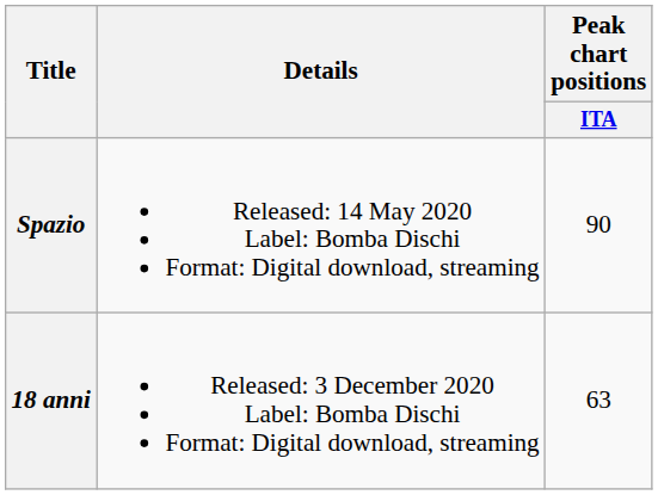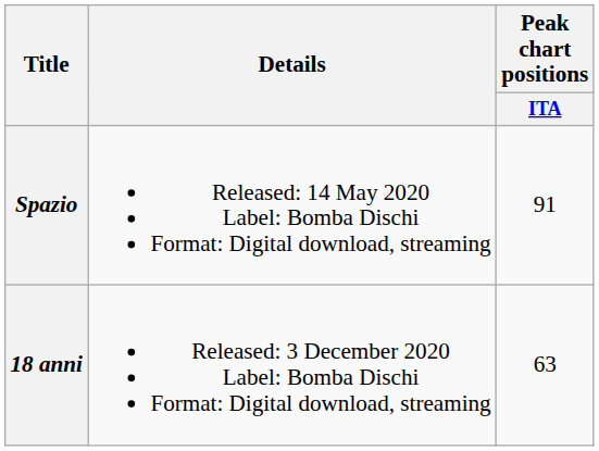 <table class="wikitable plainrowheaders" style="text-align:center;">
 <tr>
 <th scope="col" rowspan="2">Title</th>
 <th scope="col" rowspan="2">Details</th>
 <th scope="col">Peak chart positions</th>
 </tr>
 <tr>
 <th scope="col" style="width:3em;font-size:85%;"><a href='#'>ITA</a><br></th>
 </tr>
 <tr>
 <th scope="row"><em>Spazio</em></th>
 <td><br><ul><li>Released: 14 May 2020</li><li>Label: Bomba Dischi</li><li>Format: Digital download, streaming</li></ul></td>
-<td>90</td>
+<td>91</td>
 </tr>
 <tr>
 <th scope="row"><em>18 anni</em></th>
 <td><br><ul><li>Released: 3 December 2020</li><li>Label: Bomba Dischi</li><li>Format: Digital download, streaming</li></ul></td>
 <td>63</td>
 </tr>
 </table>
